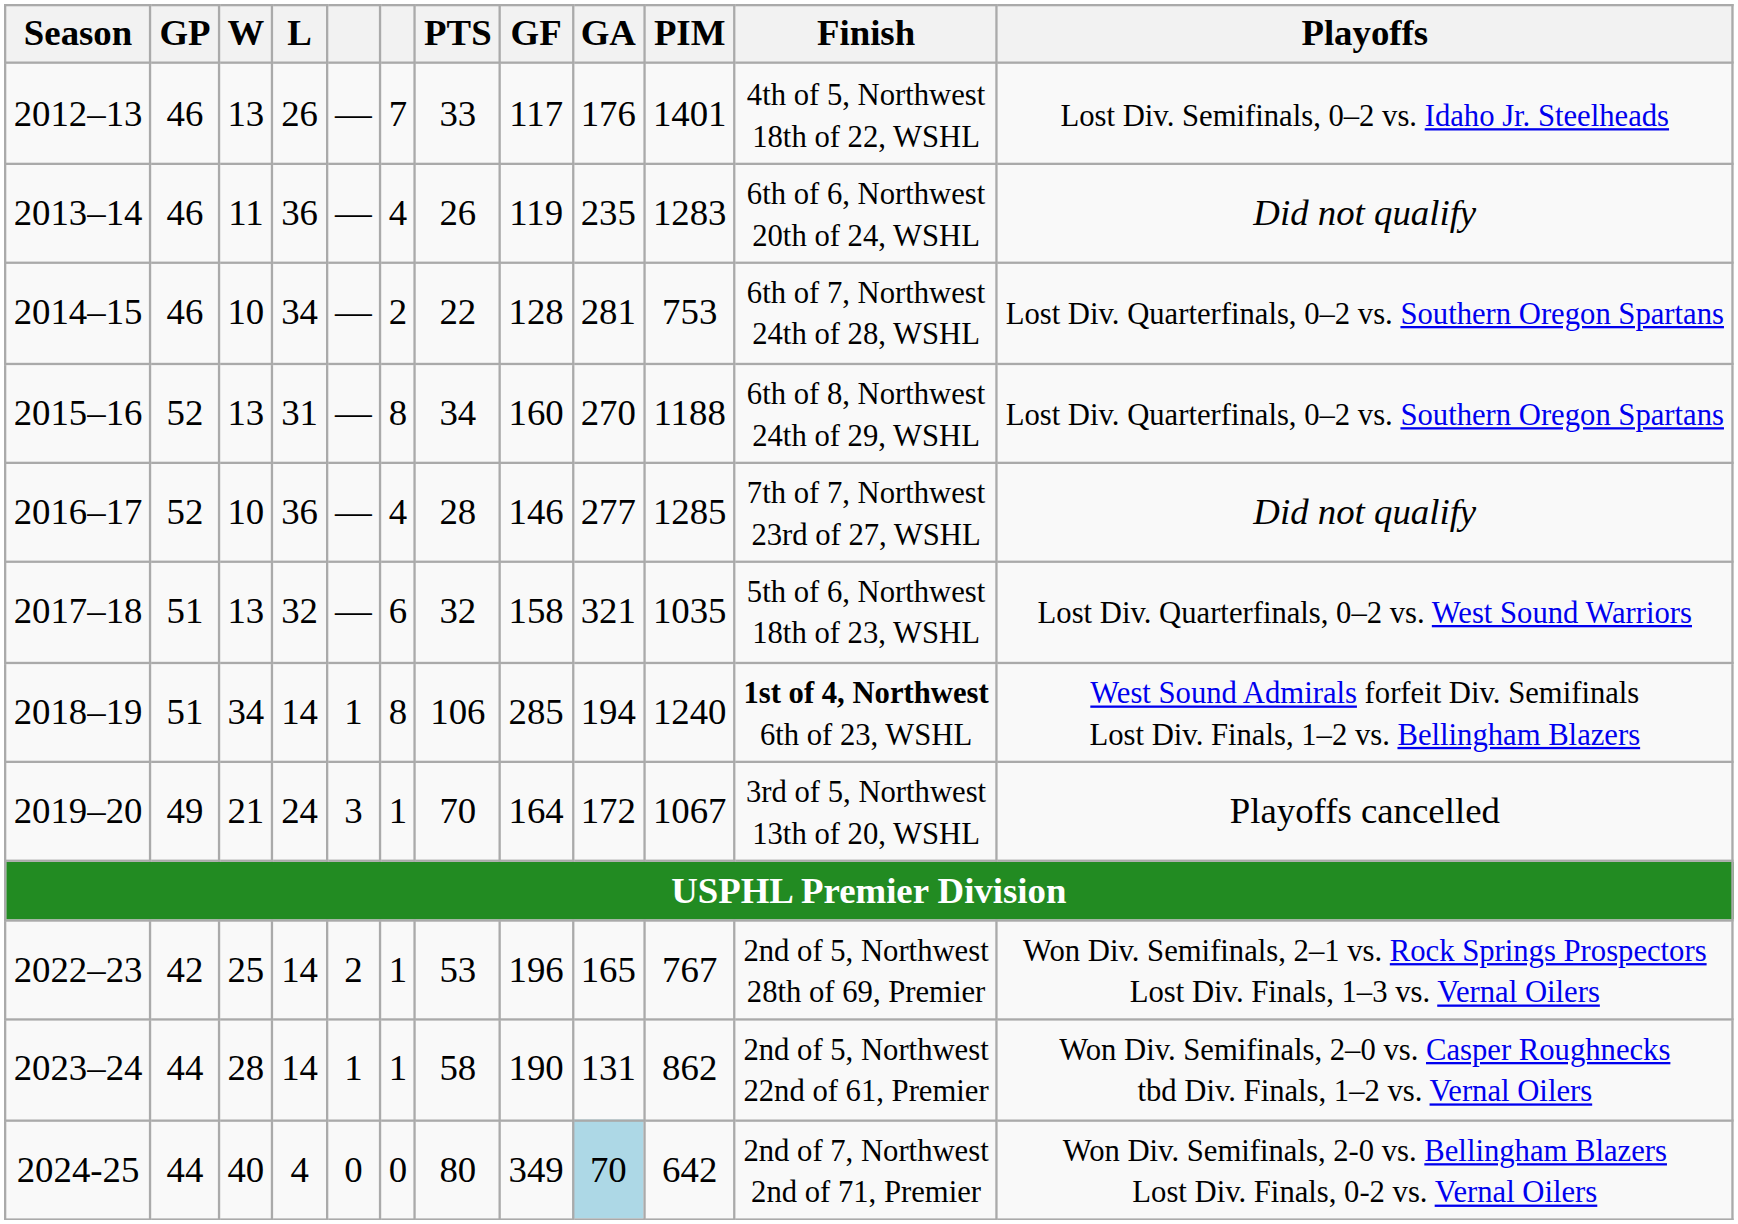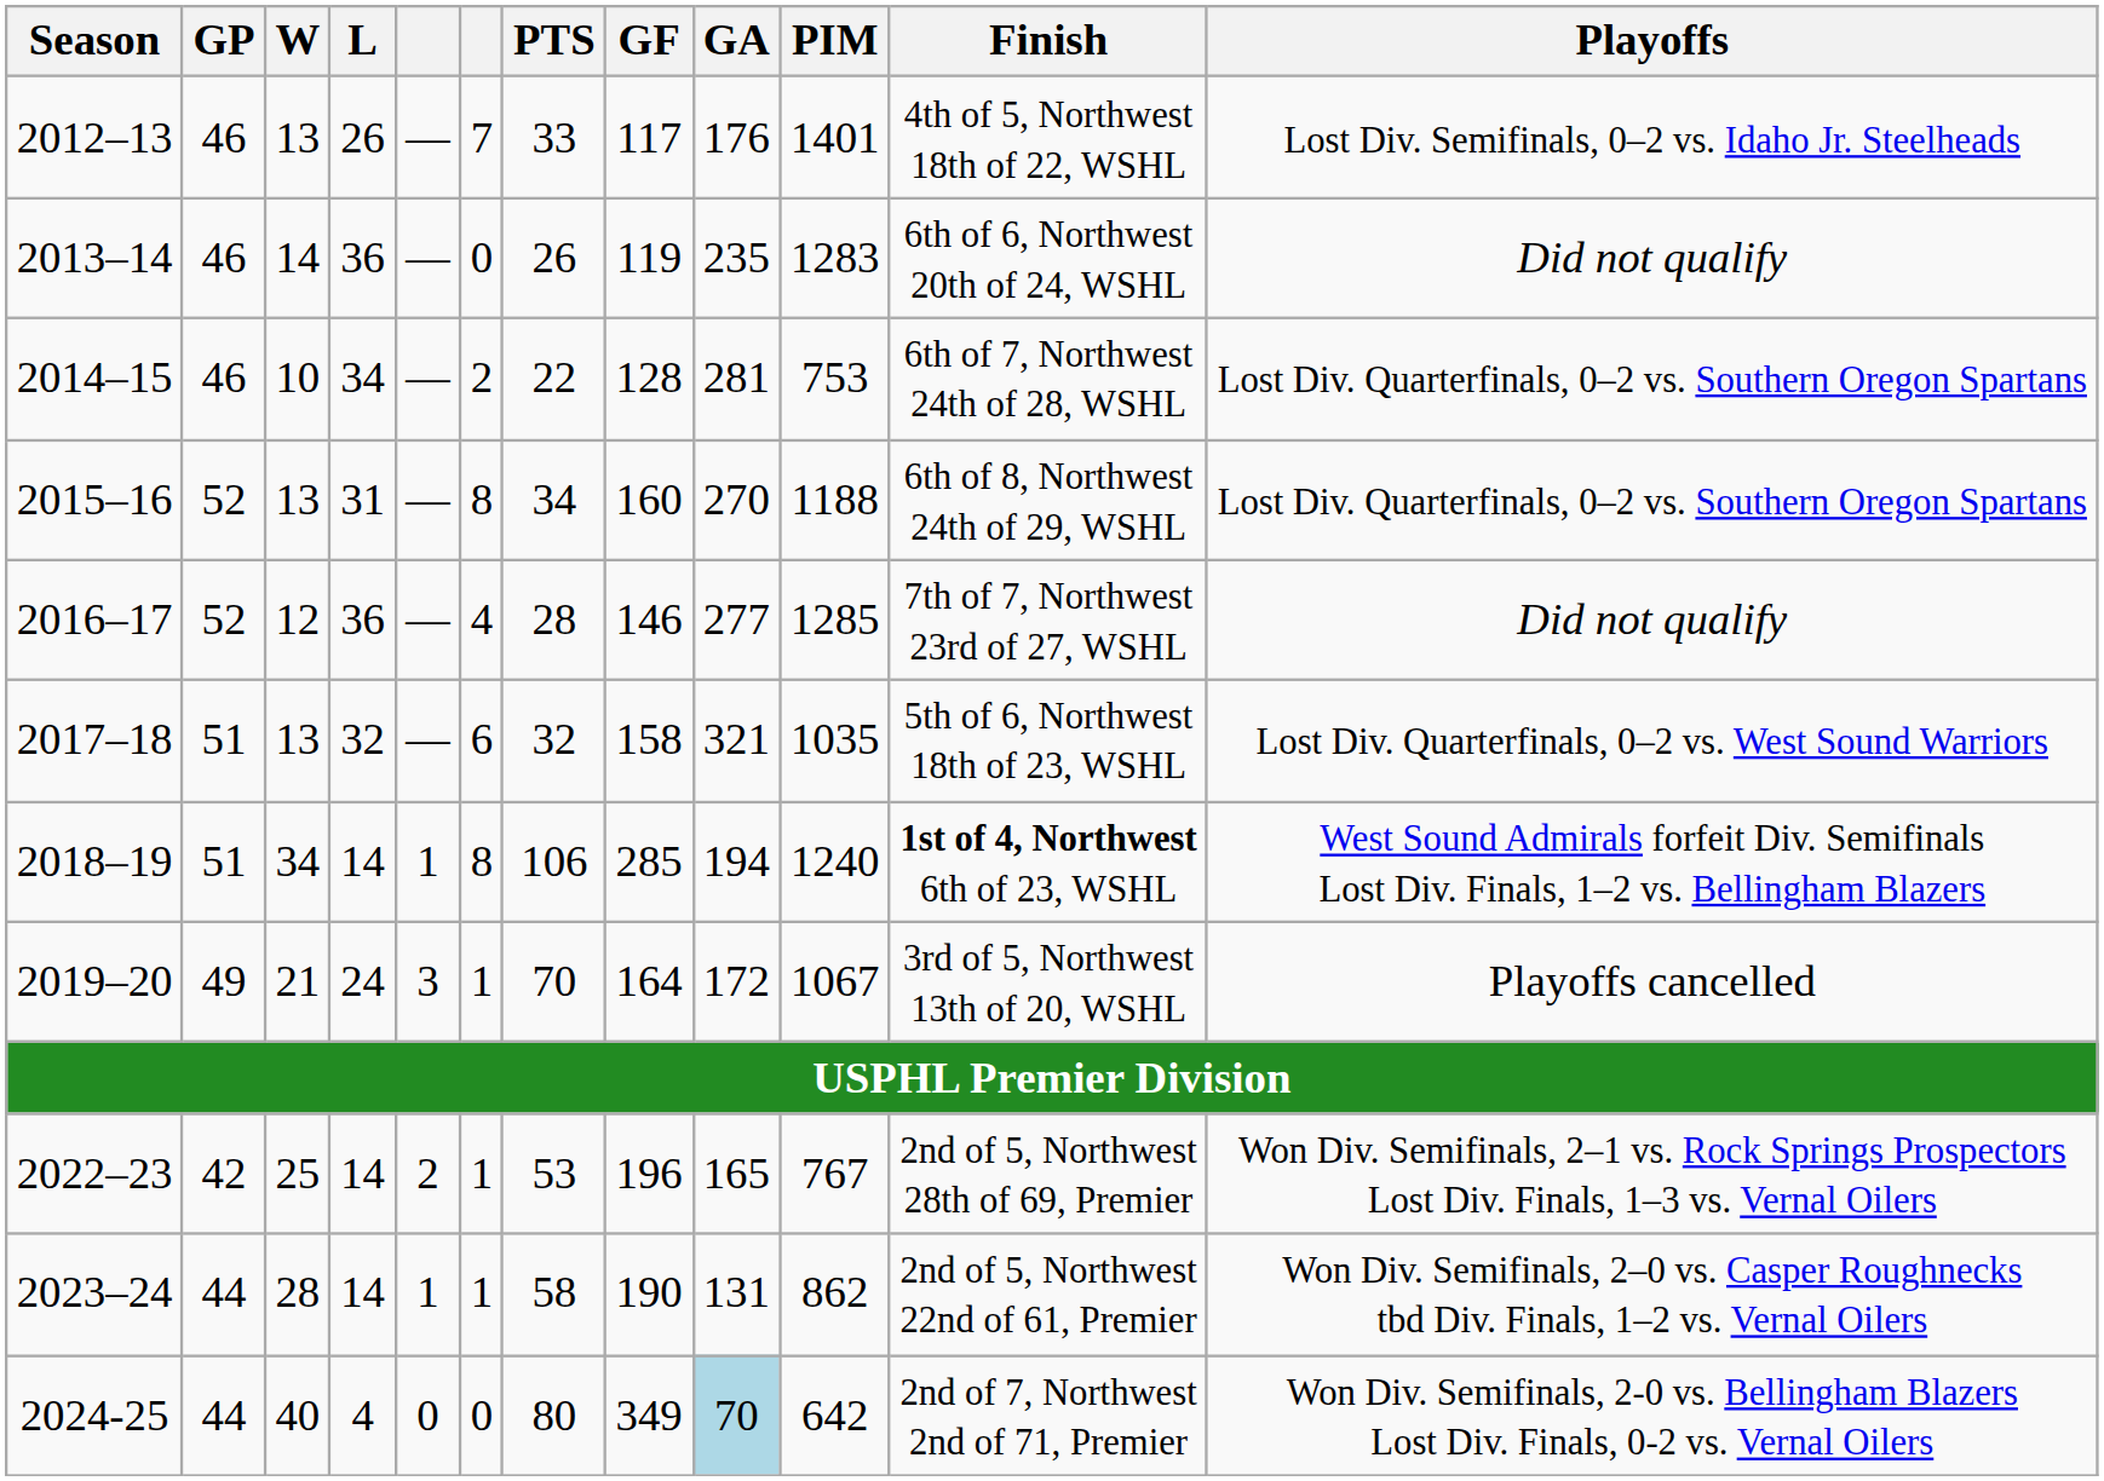 <table class="wikitable" style="text-align:center">
 <tr>
 <th>Season</th>
 <th>GP</th>
 <th>W</th>
 <th>L</th>
 <th></th>
 <th></th>
 <th>PTS</th>
 <th>GF</th>
 <th>GA</th>
 <th>PIM</th>
 <th>Finish</th>
 <th>Playoffs</th>
 </tr>
 <tr>
 <td>2012–13</td>
 <td>46</td>
 <td>13</td>
 <td>26</td>
 <td>—</td>
 <td>7</td>
 <td>33</td>
 <td>117</td>
 <td>176</td>
 <td>1401</td>
 <td><small>4th of 5, Northwest<br>18th of 22, WSHL</small></td>
 <td><small>Lost Div. Semifinals, 0–2 vs. <a href='#'>Idaho Jr. Steelheads</a></small></td>
 </tr>
 <tr>
 <td>2013–14</td>
 <td>46</td>
-<td>11</td>
+<td>14</td>
 <td>36</td>
 <td>—</td>
-<td>4</td>
+<td>0</td>
 <td>26</td>
 <td>119</td>
 <td>235</td>
 <td>1283</td>
 <td><small>6th of 6, Northwest<br>20th of 24, WSHL</small></td>
 <td><em>Did not qualify</em></td>
 </tr>
 <tr>
 <td>2014–15</td>
 <td>46</td>
 <td>10</td>
 <td>34</td>
 <td>—</td>
 <td>2</td>
 <td>22</td>
 <td>128</td>
 <td>281</td>
 <td>753</td>
 <td><small>6th of 7, Northwest<br>24th of 28, WSHL</small></td>
 <td><small>Lost Div. Quarterfinals, 0–2 vs. <a href='#'>Southern Oregon Spartans</a></small></td>
 </tr>
 <tr>
 <td>2015–16</td>
 <td>52</td>
 <td>13</td>
 <td>31</td>
 <td>—</td>
 <td>8</td>
 <td>34</td>
 <td>160</td>
 <td>270</td>
 <td>1188</td>
 <td><small>6th of 8, Northwest<br>24th of 29, WSHL</small></td>
 <td><small>Lost Div. Quarterfinals, 0–2 vs. <a href='#'>Southern Oregon Spartans</a></small></td>
 </tr>
 <tr>
 <td>2016–17</td>
 <td>52</td>
-<td>10</td>
+<td>12</td>
 <td>36</td>
 <td>—</td>
 <td>4</td>
 <td>28</td>
 <td>146</td>
 <td>277</td>
 <td>1285</td>
 <td><small>7th of 7, Northwest<br>23rd of 27, WSHL</small></td>
 <td><em>Did not qualify</em></td>
 </tr>
 <tr>
 <td>2017–18</td>
 <td>51</td>
 <td>13</td>
 <td>32</td>
 <td>—</td>
 <td>6</td>
 <td>32</td>
 <td>158</td>
 <td>321</td>
 <td>1035</td>
 <td><small>5th of 6, Northwest<br>18th of 23, WSHL</small></td>
 <td><small>Lost Div. Quarterfinals, 0–2 vs. <a href='#'>West Sound Warriors</a></small></td>
 </tr>
 <tr>
 <td>2018–19</td>
 <td>51</td>
 <td>34</td>
 <td>14</td>
 <td>1</td>
 <td>8</td>
 <td>106</td>
 <td>285</td>
 <td>194</td>
 <td>1240</td>
 <td><small><strong>1st of 4, Northwest</strong><br>6th of 23, WSHL</small></td>
 <td><small><a href='#'>West Sound Admirals</a> forfeit Div. Semifinals<br>Lost Div. Finals, 1–2 vs. <a href='#'>Bellingham Blazers</a></small></td>
 </tr>
 <tr>
 <td>2019–20</td>
 <td>49</td>
 <td>21</td>
 <td>24</td>
 <td>3</td>
 <td>1</td>
 <td>70</td>
 <td>164</td>
 <td>172</td>
 <td>1067</td>
 <td><small>3rd of 5, Northwest<br>13th of 20, WSHL</small></td>
 <td>Playoffs cancelled</td>
 </tr>
 <tr align="center"  bgcolor="forestgreen"  style="color:#FFFFFF">
 <td colspan=12><strong>USPHL Premier Division</strong></td>
 </tr>
 <tr>
 <td>2022–23</td>
 <td>42</td>
 <td>25</td>
 <td>14</td>
 <td>2</td>
 <td>1</td>
 <td>53</td>
 <td>196</td>
 <td>165</td>
 <td>767</td>
 <td><small>2nd of 5, Northwest<br>28th of 69, Premier</small></td>
 <td><small>Won Div. Semifinals, 2–1 vs. <a href='#'>Rock Springs Prospectors</a><br> Lost Div. Finals, 1–3 vs. <a href='#'>Vernal Oilers</a></small></td>
 </tr>
 <tr>
 <td>2023–24</td>
 <td>44</td>
 <td>28</td>
 <td>14</td>
 <td>1</td>
 <td>1</td>
 <td>58</td>
 <td>190</td>
 <td>131</td>
 <td>862</td>
 <td><small>2nd of 5, Northwest<br>22nd of 61, Premier</small></td>
 <td><small>Won Div. Semifinals, 2–0 vs. <a href='#'>Casper Roughnecks</a><br> tbd Div. Finals, 1–2 vs. <a href='#'>Vernal Oilers</a></small></td>
 </tr>
 <tr>
 <td>2024-25</td>
 <td>44</td>
 <td>40</td>
 <td>4</td>
 <td>0</td>
 <td>0</td>
 <td>80</td>
 <td>349</td>
 <td style="background: lightblue;">70</td>
 <td>642</td>
 <td><small>2nd of 7, Northwest<br>2nd of 71, Premier</small></td>
 <td><small>Won Div. Semifinals, 2-0 vs. <a href='#'>Bellingham Blazers</a><br> Lost Div. Finals, 0-2 vs. <a href='#'>Vernal Oilers</a></small></td>
 </tr>
 </table>
